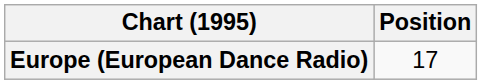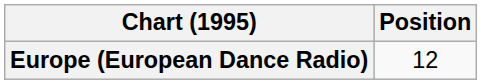 <table class="wikitable plainrowheaders">
 <tr>
 <th>Chart (1995)</th>
 <th>Position</th>
 </tr>
 <tr>
 <th scope="row">Europe (European Dance Radio)</th>
-<td align="center">17</td>
+<td align="center">12</td>
 </tr>
 </table>
